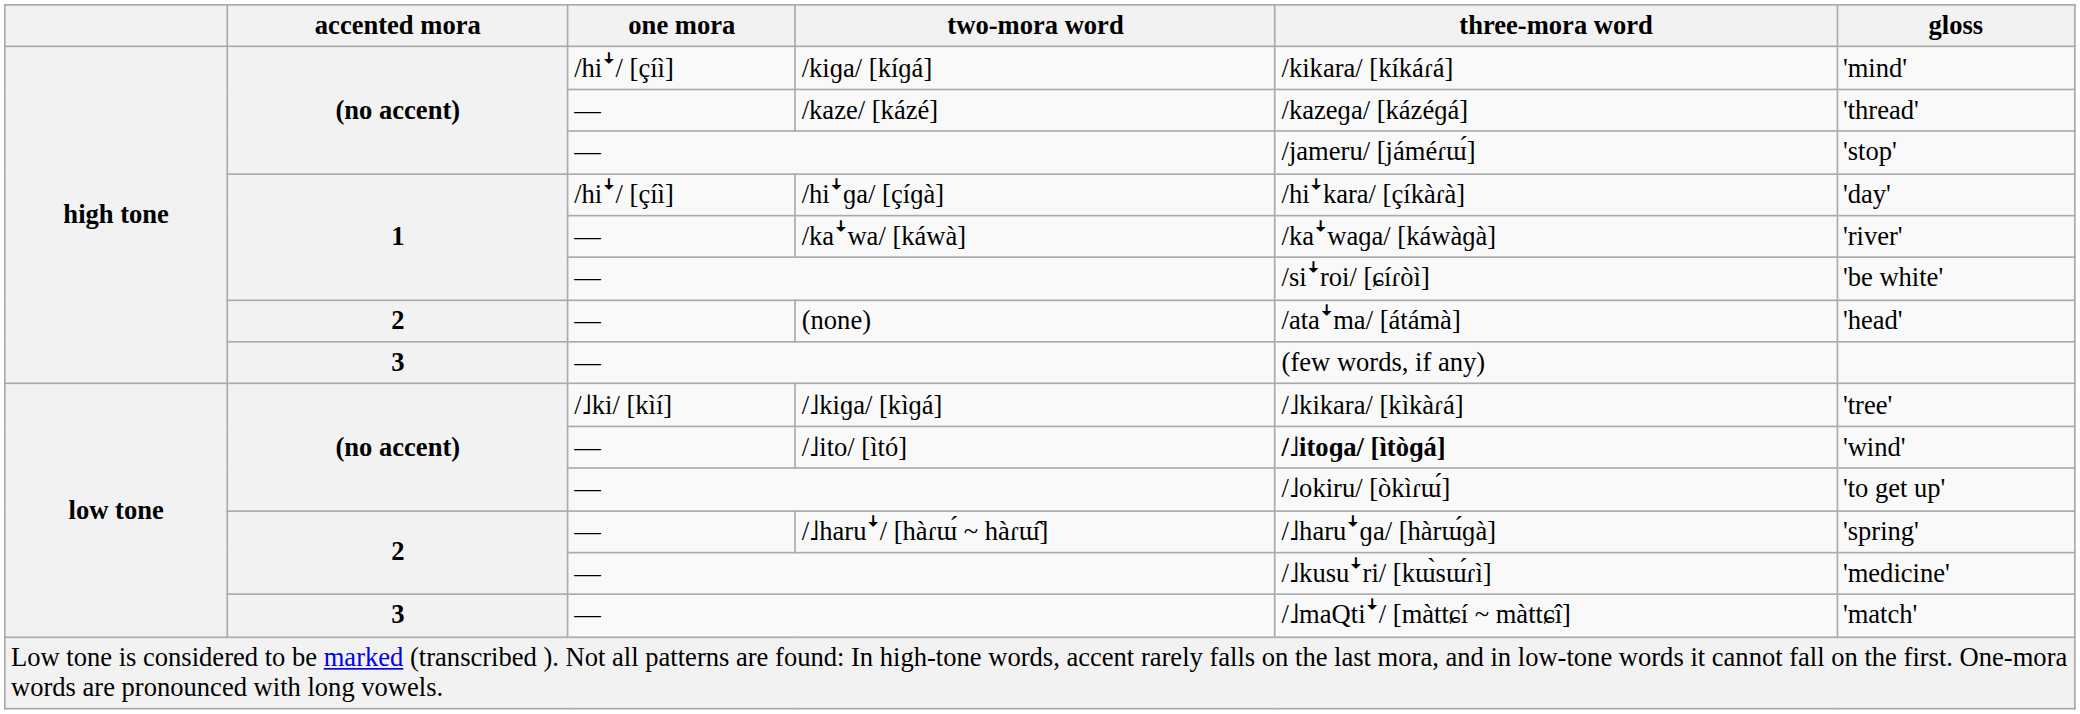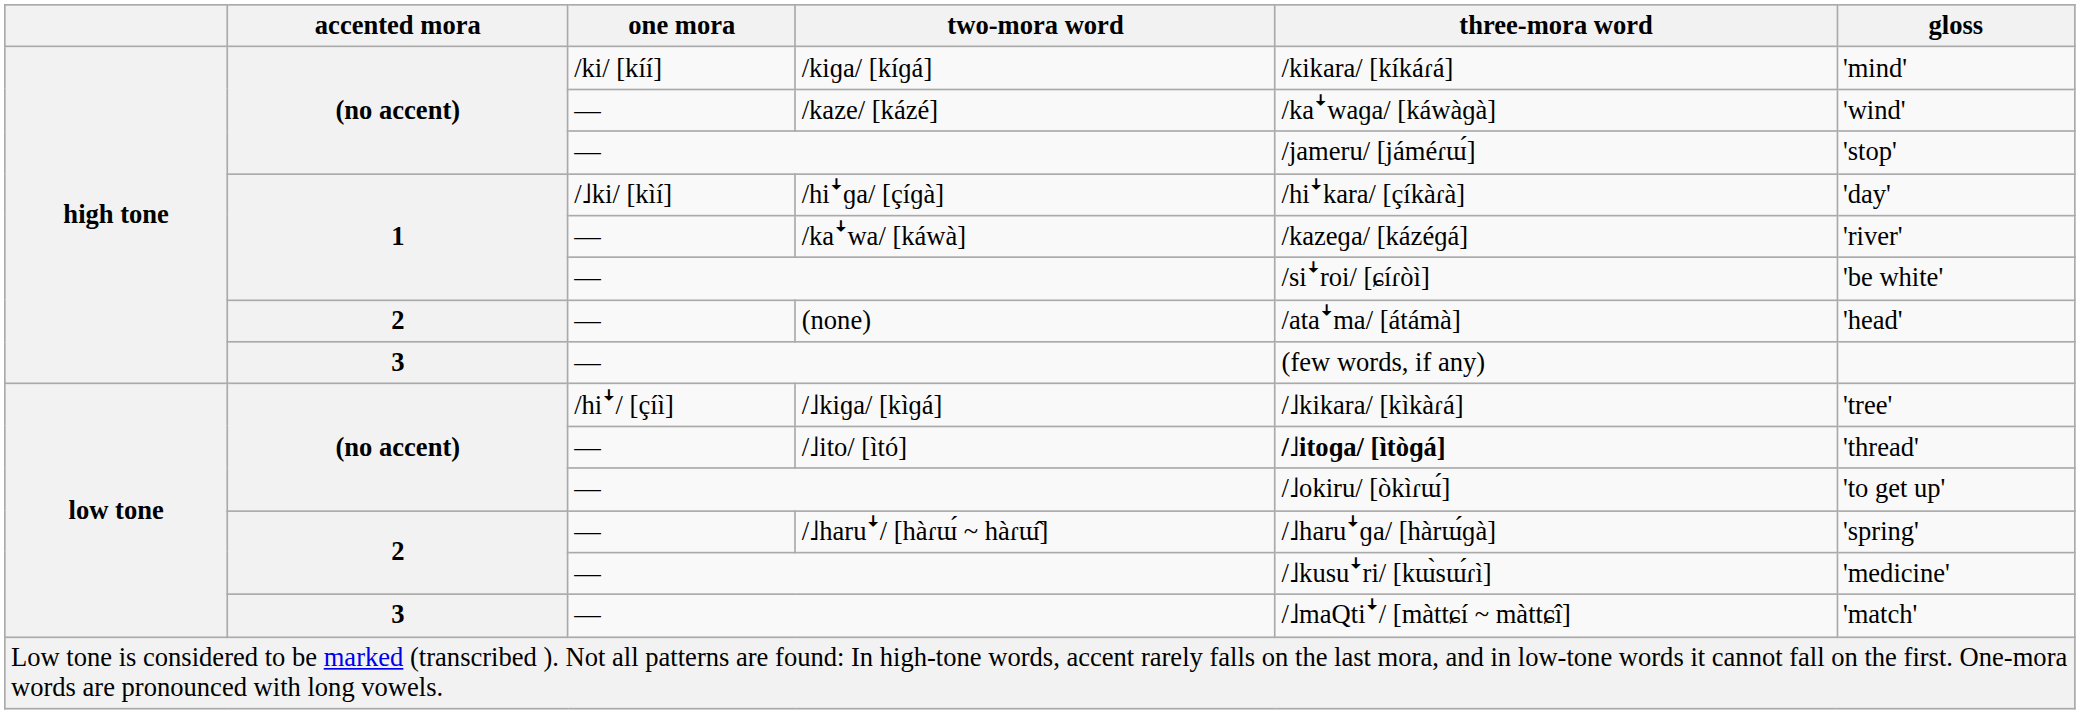 <table class="wikitable">
 <tr align="center">
 <th></th>
 <th>accented mora</th>
 <th>one mora</th>
 <th>two-mora word</th>
 <th>three-mora word</th>
 <th>gloss</th>
 </tr>
 <tr>
 <th rowspan=8>high tone</th>
 <th rowspan=3>(no accent)</th>
-<td>/hiꜜ/ [çíì]</td>
+<td>/ki/ [kíí]</td>
 <td>/kiɡa/ [kíɡá]</td>
 <td>/kikara/ [kíkáɾá]</td>
 <td>'mind' </td>
 </tr>
 <tr>
 <td>—</td>
 <td>/kaze/ [kázé]</td>
-<td>/kazeɡa/ [kázéɡá]</td>
-<td>'thread' </td>
+<td>/kaꜜwaɡa/ [káwàɡà]</td>
+<td>'wind' </td>
 </tr>
 <tr>
 <td colspan=2>—</td>
 <td>/jameru/ [jáméɾɯ́]</td>
 <td>'stop' </td>
 </tr>
 <tr>
 <th rowspan=3>1</th>
-<td>/hiꜜ/ [çíì]</td>
+<td>/˩ki/ [kìí]</td>
 <td>/hiꜜɡa/ [çíɡà]</td>
 <td>/hiꜜkara/ [çíkàɾà]</td>
 <td>'day' </td>
 </tr>
 <tr>
 <td>—</td>
 <td>/kaꜜwa/ [káwà]</td>
-<td>/kaꜜwaɡa/ [káwàɡà]</td>
+<td>/kazeɡa/ [kázéɡá]</td>
 <td>'river' </td>
 </tr>
 <tr>
 <td colspan=2>—</td>
 <td>/siꜜroi/ [ɕíɾòì]</td>
 <td>'be white' </td>
 </tr>
 <tr>
 <th>2</th>
 <td>—</td>
 <td>(none)</td>
 <td>/ataꜜma/ [átámà]</td>
 <td>'head' </td>
 </tr>
 <tr>
 <th>3</th>
 <td colspan=2>—</td>
 <td>(few words, if any)</td>
 <td></td>
 </tr>
 <tr>
 <th rowspan=6>low tone</th>
 <th rowspan=3>(no accent)</th>
-<td>/˩ki/ [kìí]</td>
+<td>/hiꜜ/ [çíì]</td>
 <td>/˩kiɡa/ [kìɡá]</td>
 <td>/˩kikara/ [kìkàɾá]</td>
 <td>'tree' </td>
 </tr>
 <tr>
 <td>—</td>
 <td>/˩ito/ [ìtó]</td>
 <td><strong>/˩itoɡa/ [ìtòɡá]</strong></td>
-<td>'wind' </td>
+<td>'thread' </td>
 </tr>
 <tr>
 <td colspan=2>—</td>
 <td>/˩okiru/ [òkìɾɯ́]</td>
 <td>'to get up' </td>
 </tr>
 <tr>
 <th rowspan=2>2</th>
 <td>—</td>
 <td>/˩haruꜜ/ [hàɾɯ́ ~ hàɾɯ̂]</td>
 <td>/˩haruꜜɡa/ [hàrɯ́ɡà]</td>
 <td>'spring' </td>
 </tr>
 <tr>
 <td colspan=2>—</td>
 <td>/˩kusuꜜri/ [kɯ̀sɯ́ɾì]</td>
 <td>'medicine' </td>
 </tr>
 <tr>
 <th>3</th>
 <td colspan=2>—</td>
 <td>/˩maQtiꜜ/ [màttɕí ~ màttɕî]</td>
 <td>'match' </td>
 </tr>
 <tr style="background-color:#f2f2f2">
 <td colspan="6">Low tone is considered to be <a href='#'>marked</a> (transcribed ). Not all patterns are found: In high-tone words, accent rarely falls on the last mora, and in low-tone words it cannot fall on the first. One-mora words are pronounced with long vowels.</td>
 </tr>
 </table>
